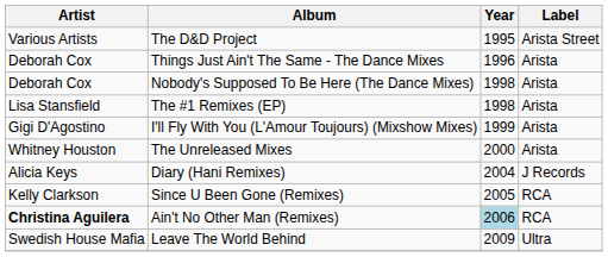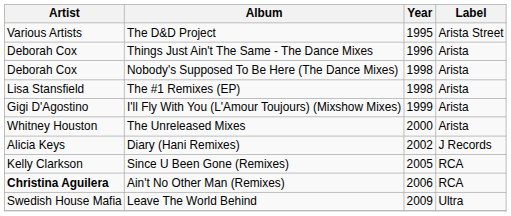 <table class="wikitable">
 <tr>
 <th>Artist</th>
 <th>Album</th>
 <th>Year</th>
 <th>Label</th>
 </tr>
 <tr>
 <td>Various Artists</td>
 <td>The D&D Project</td>
 <td>1995</td>
 <td>Arista Street</td>
 </tr>
 <tr>
 <td>Deborah Cox</td>
 <td>Things Just Ain't The Same - The Dance Mixes</td>
 <td>1996</td>
 <td>Arista</td>
 </tr>
 <tr>
 <td>Deborah Cox</td>
 <td>Nobody's Supposed To Be Here (The Dance Mixes)</td>
 <td>1998</td>
 <td>Arista</td>
 </tr>
 <tr>
 <td>Lisa Stansfield</td>
 <td>The #1 Remixes (EP)</td>
 <td>1998</td>
 <td>Arista</td>
 </tr>
 <tr>
 <td>Gigi D'Agostino</td>
 <td>I'll Fly With You (L'Amour Toujours) (Mixshow Mixes)</td>
 <td>1999</td>
 <td>Arista</td>
 </tr>
 <tr>
 <td>Whitney Houston</td>
 <td>The Unreleased Mixes</td>
 <td>2000</td>
 <td>Arista</td>
 </tr>
 <tr>
 <td>Alicia Keys</td>
 <td>Diary (Hani Remixes)</td>
-<td>2004</td>
+<td>2002</td>
 <td>J Records</td>
 </tr>
 <tr>
 <td>Kelly Clarkson</td>
 <td>Since U Been Gone (Remixes)</td>
 <td>2005</td>
 <td>RCA</td>
 </tr>
 <tr>
 <td><strong>Christina Aguilera</strong></td>
 <td>Ain't No Other Man (Remixes)</td>
-<td style="background: lightblue;">2006</td>
+<td>2006</td>
 <td>RCA</td>
 </tr>
 <tr>
 <td>Swedish House Mafia</td>
 <td>Leave The World Behind</td>
 <td>2009</td>
 <td>Ultra</td>
 </tr>
 <tr>
 </tr>
 </table>
